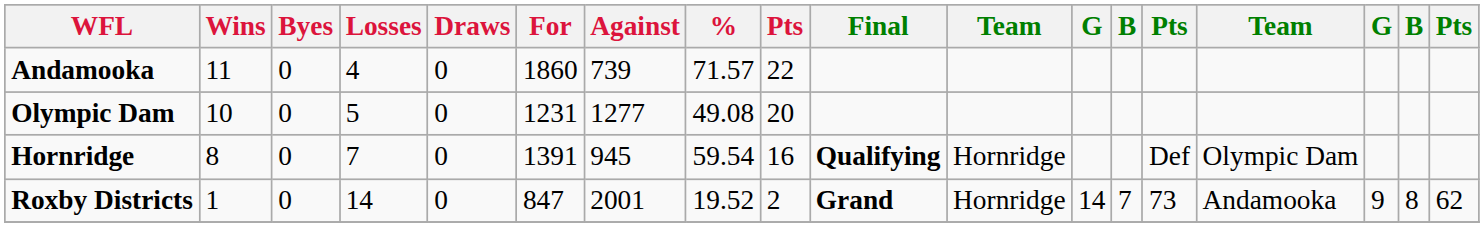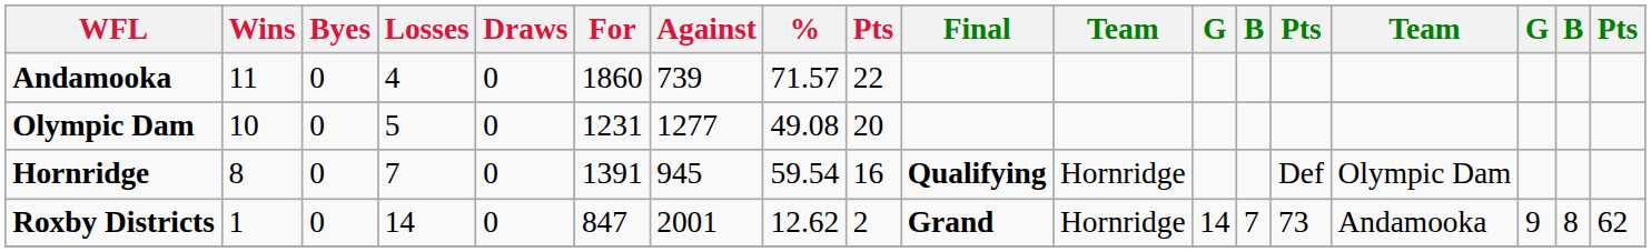 <table class="wikitable">
 <tr>
 <th style="color:crimson">WFL</th>
 <th style="color:crimson">Wins</th>
 <th style="color:crimson">Byes</th>
 <th style="color:crimson">Losses</th>
 <th style="color:crimson">Draws</th>
 <th style="color:crimson">For</th>
 <th style="color:crimson">Against</th>
 <th style="color:crimson">%</th>
 <th style="color:crimson">Pts</th>
 <th style="color:green">Final</th>
 <th style="color:green">Team</th>
 <th style="color:green">G</th>
 <th style="color:green">B</th>
 <th style="color:green">Pts</th>
 <th style="color:green">Team</th>
 <th style="color:green">G</th>
 <th style="color:green">B</th>
 <th style="color:green">Pts</th>
 </tr>
 <tr>
 <td><strong>	Andamooka	</strong></td>
 <td>11</td>
 <td>0</td>
 <td>4</td>
 <td>0</td>
 <td>1860</td>
 <td>739</td>
 <td>71.57</td>
 <td>22</td>
 <td></td>
 <td></td>
 <td></td>
 <td></td>
 <td></td>
 <td></td>
 <td></td>
 <td></td>
 <td></td>
 </tr>
 <tr>
 <td><strong>	Olympic Dam	</strong></td>
 <td>10</td>
 <td>0</td>
 <td>5</td>
 <td>0</td>
 <td>1231</td>
 <td>1277</td>
 <td>49.08</td>
 <td>20</td>
 <td></td>
 <td></td>
 <td></td>
 <td></td>
 <td></td>
 <td></td>
 <td></td>
 <td></td>
 <td></td>
 </tr>
 <tr>
 <td><strong>	Hornridge	</strong></td>
 <td>8</td>
 <td>0</td>
 <td>7</td>
 <td>0</td>
 <td>1391</td>
 <td>945</td>
 <td>59.54</td>
 <td>16</td>
 <td><strong>Qualifying</strong></td>
 <td>Hornridge</td>
 <td></td>
 <td></td>
 <td>Def</td>
 <td>Olympic Dam</td>
 <td></td>
 <td></td>
 <td></td>
 </tr>
 <tr>
 <td><strong>	Roxby Districts	</strong></td>
 <td>1</td>
 <td>0</td>
 <td>14</td>
 <td>0</td>
 <td>847</td>
 <td>2001</td>
-<td>19.52</td>
+<td>12.62</td>
 <td>2</td>
 <td><strong>Grand</strong></td>
 <td>Hornridge</td>
 <td>14</td>
 <td>7</td>
 <td>73</td>
 <td>Andamooka</td>
 <td>9</td>
 <td>8</td>
 <td>62</td>
 </tr>
 <tr>
 </tr>
 </table>
